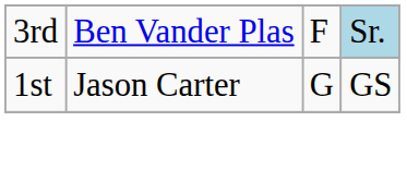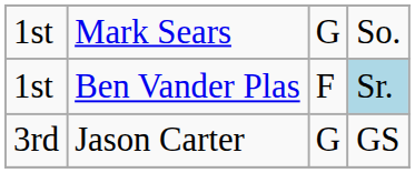 <table class="wikitable" border="1">
 <tr align=center>
 </tr>
 <tr>
-<td>3rd</td>
+<td>1st</td>
+<td><a href='#'>Mark Sears</a></td>
+<td>G</td>
+<td>So.</td>
+</tr>
+<tr>
+<td>1st</td>
 <td><a href='#'>Ben Vander Plas</a></td>
 <td>F</td>
 <td style="background: lightblue;">Sr.</td>
 </tr>
 <tr>
-<td>1st</td>
+<td>3rd</td>
 <td>Jason Carter</td>
 <td>G</td>
 <td>GS</td>
 </tr>
 <tr>
 </tr>
 </table>
